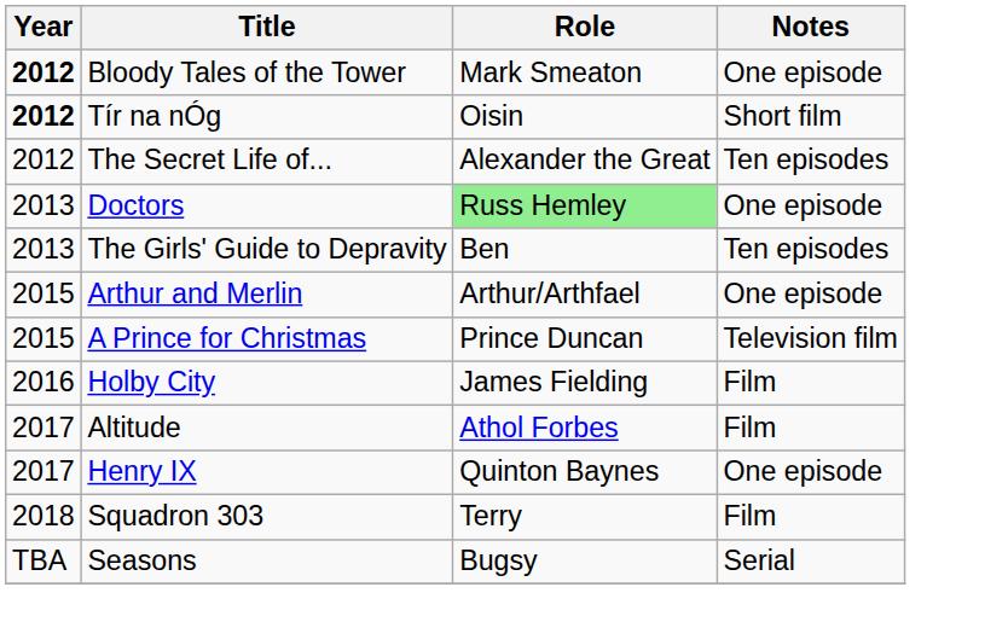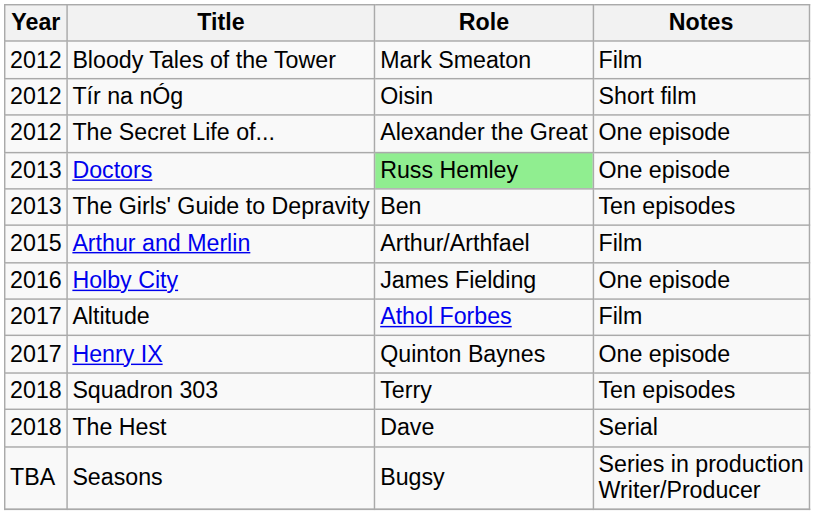 <table class="wikitable sortable">
 <tr>
 <th>Year</th>
 <th>Title</th>
 <th>Role</th>
 <th>Notes</th>
 </tr>
 <tr>
-<td><strong>2012</strong></td>
+<td>2012</td>
 <td>Bloody Tales of the Tower</td>
 <td>Mark Smeaton</td>
-<td>One episode</td>
+<td>Film</td>
 </tr>
 <tr>
-<td><strong>2012</strong></td>
+<td>2012</td>
 <td>Tír na nÓg</td>
 <td>Oisin</td>
 <td>Short film</td>
 </tr>
 <tr>
 <td>2012</td>
 <td>The Secret Life of...</td>
 <td>Alexander the Great</td>
-<td>Ten episodes</td>
+<td>One episode</td>
 </tr>
 <tr>
 <td>2013</td>
 <td><a href='#'>Doctors</a></td>
 <td style="background: lightgreen;">Russ Hemley</td>
 <td>One episode</td>
 </tr>
 <tr>
 <td>2013</td>
 <td>The Girls' Guide to Depravity</td>
 <td>Ben</td>
 <td>Ten episodes</td>
 </tr>
 <tr>
 <td>2015</td>
 <td><a href='#'>Arthur and Merlin</a></td>
 <td>Arthur/Arthfael</td>
-<td>One episode</td>
-</tr>
-<tr>
-<td>2015</td>
-<td><a href='#'>A Prince for Christmas</a></td>
-<td>Prince Duncan</td>
-<td>Television film</td>
+<td>Film</td>
 </tr>
 <tr>
 <td>2016</td>
 <td><a href='#'>Holby City</a></td>
 <td>James Fielding</td>
-<td>Film</td>
+<td>One episode</td>
 </tr>
 <tr>
 <td>2017</td>
 <td>Altitude</td>
 <td><a href='#'>Athol Forbes</a></td>
 <td>Film</td>
 </tr>
 <tr>
 <td>2017</td>
 <td><a href='#'>Henry IX</a></td>
 <td>Quinton Baynes</td>
 <td>One episode</td>
 </tr>
 <tr>
 <td>2018</td>
 <td>Squadron 303</td>
 <td>Terry</td>
-<td>Film</td>
+<td>Ten episodes</td>
+</tr>
+<tr>
+<td>2018</td>
+<td>The Hest</td>
+<td>Dave</td>
+<td>Serial</td>
 </tr>
 <tr>
 <td>TBA</td>
 <td>Seasons</td>
 <td>Bugsy</td>
-<td>Serial</td>
+<td>Series in production<br> Writer/Producer <br></td>
 </tr>
 <tr>
 </tr>
 </table>
